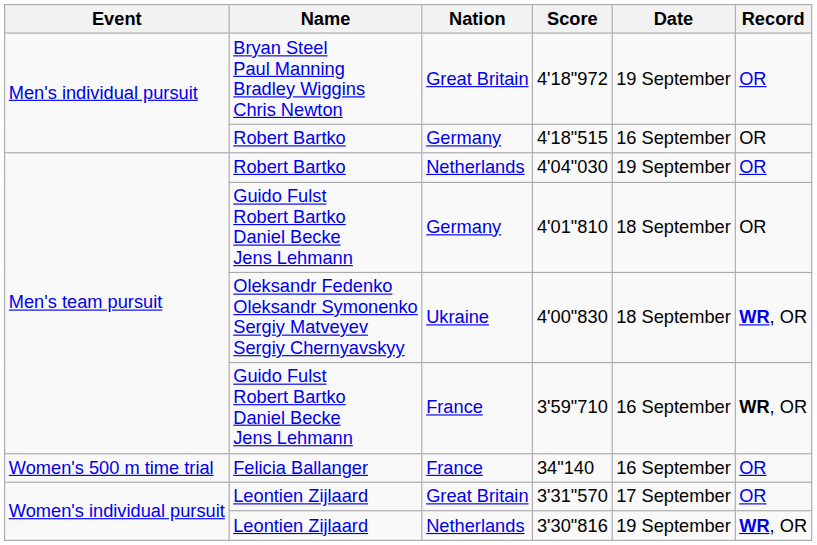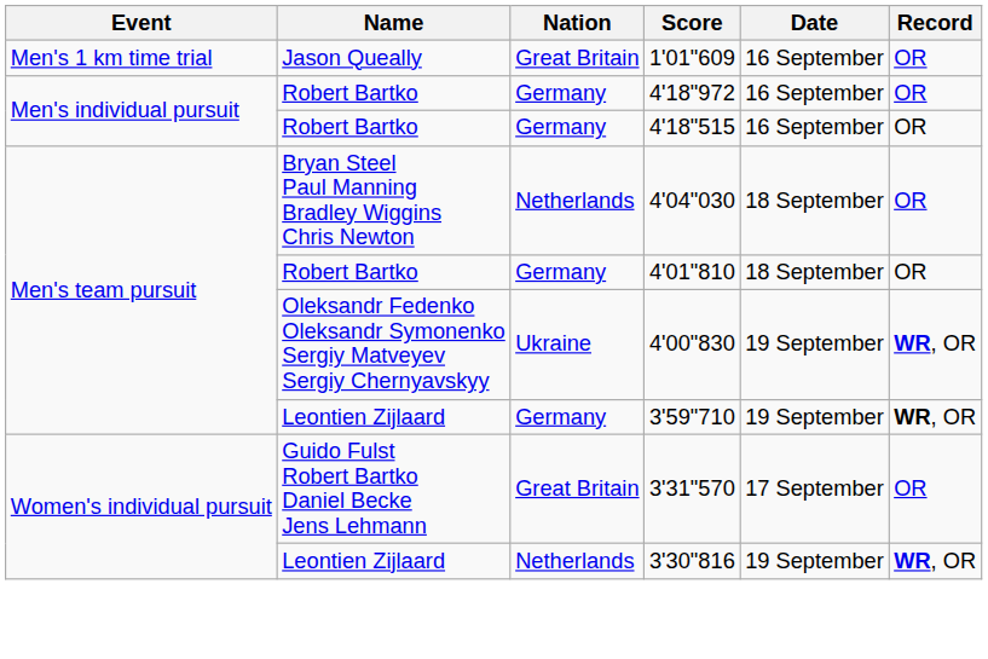 <table class="wikitable">
 <tr>
 <th>Event</th>
 <th>Name</th>
 <th>Nation</th>
 <th>Score</th>
 <th>Date</th>
 <th>Record</th>
 </tr>
 <tr>
+<td><a href='#'>Men's 1 km time trial</a></td>
+<td><a href='#'>Jason Queally</a></td>
+<td><a href='#'>Great Britain</a></td>
+<td>1'01"609</td>
+<td>16 September</td>
+<td><a href='#'>OR</a></td>
+</tr>
+<tr>
 <td rowspan=2><a href='#'>Men's individual pursuit</a></td>
-<td><a href='#'>Bryan Steel</a><br><a href='#'>Paul Manning</a><br><a href='#'>Bradley Wiggins</a><br><a href='#'>Chris Newton</a></td>
-<td><a href='#'>Great Britain</a></td>
+<td><a href='#'>Robert Bartko</a></td>
+<td><a href='#'>Germany</a></td>
 <td>4'18"972</td>
-<td>19 September</td>
+<td>16 September</td>
 <td><a href='#'>OR</a></td>
 </tr>
 <tr>
 <td><a href='#'>Robert Bartko</a></td>
 <td><a href='#'>Germany</a></td>
 <td>4'18"515</td>
 <td>16 September</td>
 <td>OR</td>
 </tr>
 <tr>
 <td rowspan=4><a href='#'>Men's team pursuit</a></td>
-<td><a href='#'>Robert Bartko</a></td>
+<td><a href='#'>Bryan Steel</a><br><a href='#'>Paul Manning</a><br><a href='#'>Bradley Wiggins</a><br><a href='#'>Chris Newton</a></td>
 <td><a href='#'>Netherlands</a></td>
 <td>4'04"030</td>
-<td>19 September</td>
+<td>18 September</td>
 <td><a href='#'>OR</a></td>
 </tr>
 <tr>
-<td><a href='#'>Guido Fulst</a><br><a href='#'>Robert Bartko</a><br><a href='#'>Daniel Becke</a><br><a href='#'>Jens Lehmann</a></td>
+<td><a href='#'>Robert Bartko</a></td>
 <td><a href='#'>Germany</a></td>
 <td>4'01"810</td>
 <td>18 September</td>
 <td>OR</td>
 </tr>
 <tr>
 <td><a href='#'>Oleksandr Fedenko</a><br><a href='#'>Oleksandr Symonenko</a><br><a href='#'>Sergiy Matveyev</a><br><a href='#'>Sergiy Chernyavskyy</a></td>
 <td><a href='#'>Ukraine</a></td>
 <td>4'00"830</td>
-<td>18 September</td>
+<td>19 September</td>
 <td><strong><a href='#'>WR</a></strong>, OR</td>
 </tr>
 <tr>
-<td><a href='#'>Guido Fulst</a><br><a href='#'>Robert Bartko</a><br><a href='#'>Daniel Becke</a><br><a href='#'>Jens Lehmann</a></td>
-<td><a href='#'>France</a></td>
+<td><a href='#'>Leontien Zijlaard</a></td>
+<td><a href='#'>Germany</a></td>
 <td>3'59"710</td>
-<td>16 September</td>
+<td>19 September</td>
 <td><strong>WR</strong>, OR</td>
 </tr>
 <tr>
-<td><a href='#'>Women's 500 m time trial</a></td>
-<td><a href='#'>Felicia Ballanger</a></td>
-<td><a href='#'>France</a></td>
-<td>34"140</td>
-<td>16 September</td>
-<td><a href='#'>OR</a></td>
-</tr>
-<tr>
 <td rowspan=2><a href='#'>Women's individual pursuit</a></td>
-<td><a href='#'>Leontien Zijlaard</a></td>
+<td><a href='#'>Guido Fulst</a><br><a href='#'>Robert Bartko</a><br><a href='#'>Daniel Becke</a><br><a href='#'>Jens Lehmann</a></td>
 <td><a href='#'>Great Britain</a></td>
 <td>3'31"570</td>
 <td>17 September</td>
 <td><a href='#'>OR</a></td>
 </tr>
 <tr>
 <td><a href='#'>Leontien Zijlaard</a></td>
 <td><a href='#'>Netherlands</a></td>
 <td>3'30"816</td>
 <td>19 September</td>
 <td><strong><a href='#'>WR</a></strong>, OR</td>
 </tr>
 </table>
